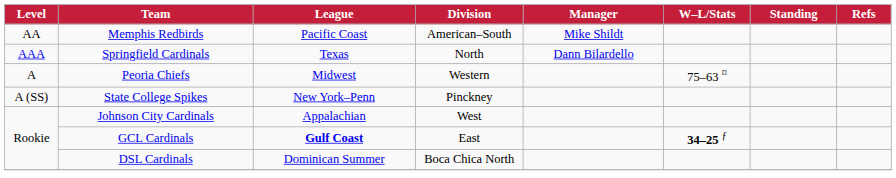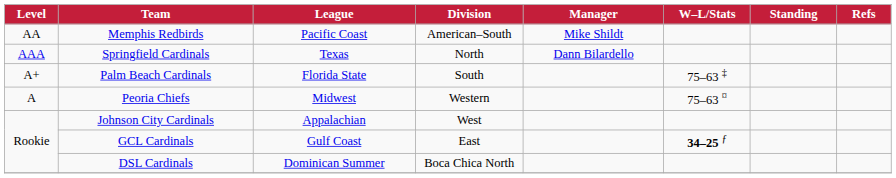 <table class="wikitable" style="width:90%; text-align:center;">
 <tr>
 <th style="background:#C41E3A; color:white; width:5%;">Level</th>
 <th style="background:#C41E3A; color:white; width:18%;">Team</th>
 <th style="background:#C41E3A; color:white; width:15%;">League</th>
 <th style="background:#C41E3A; color:white; width:10%;">Division</th>
 <th style="background:#C41E3A; color:white; width:13%;">Manager</th>
 <th style="background:#C41E3A; color:white; width:8%;">W–L/Stats</th>
 <th style="background:#C41E3A; color:white; width:8%;">Standing</th>
 <th style="background:#C41E3A; color:white; width:5%;">Refs</th>
 </tr>
 <tr>
 <td>AA</td>
 <td><a href='#'>Memphis Redbirds</a></td>
 <td><a href='#'>Pacific Coast</a></td>
 <td>American–South</td>
 <td><a href='#'>Mike Shildt</a></td>
 <td></td>
 <td></td>
 <td></td>
 </tr>
 <tr>
 <td><a href='#'>AAA</a></td>
 <td><a href='#'>Springfield Cardinals</a></td>
 <td><a href='#'>Texas</a></td>
 <td>North</td>
 <td><a href='#'>Dann Bilardello</a></td>
 <td></td>
 <td></td>
 <td></td>
 </tr>
 <tr>
+<td>A+</td>
+<td><a href='#'>Palm Beach Cardinals</a></td>
+<td><a href='#'>Florida State</a></td>
+<td>South</td>
+<td></td>
+<td>75–63 <sup>‡</sup></td>
+<td></td>
+<td></td>
+</tr>
+<tr>
 <td>A</td>
 <td><a href='#'>Peoria Chiefs</a></td>
 <td><a href='#'>Midwest</a></td>
 <td>Western</td>
 <td></td>
 <td>75–63 <sup>¤</sup></td>
-<td></td>
-<td></td>
-</tr>
-<tr>
-<td>A (SS)</td>
-<td><a href='#'>State College Spikes</a></td>
-<td><a href='#'>New York–Penn</a></td>
-<td>Pinckney</td>
-<td></td>
-<td></td>
 <td></td>
 <td></td>
 </tr>
 <tr>
 <td rowspan="3" style="text-align: center;">Rookie</td>
 <td><a href='#'>Johnson City Cardinals</a></td>
 <td><a href='#'>Appalachian</a></td>
 <td>West</td>
 <td></td>
 <td></td>
 <td></td>
 <td></td>
 </tr>
 <tr>
 <td><a href='#'>GCL Cardinals</a></td>
-<td><strong><a href='#'>Gulf Coast</a></strong></td>
+<td><a href='#'>Gulf Coast</a></td>
 <td>East</td>
 <td></td>
 <td><strong>34–25</strong> <sup>ƒ</sup></td>
 <td><strong></strong></td>
 <td></td>
 </tr>
 <tr>
 <td><a href='#'>DSL Cardinals</a></td>
 <td><a href='#'>Dominican Summer</a></td>
 <td>Boca Chica North</td>
 <td></td>
 <td></td>
 <td></td>
 <td></td>
 </tr>
 <tr>
 </tr>
 </table>
